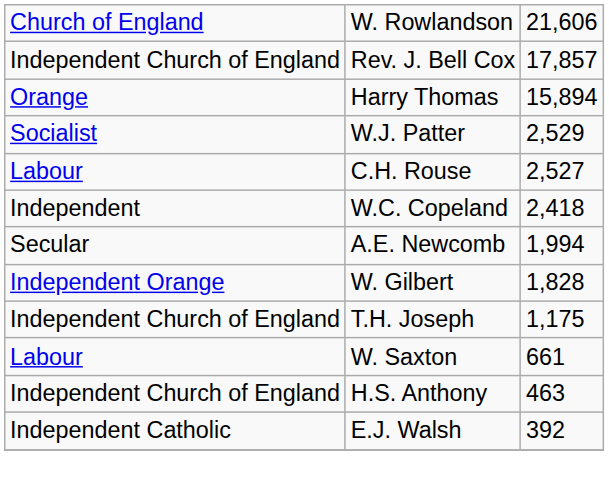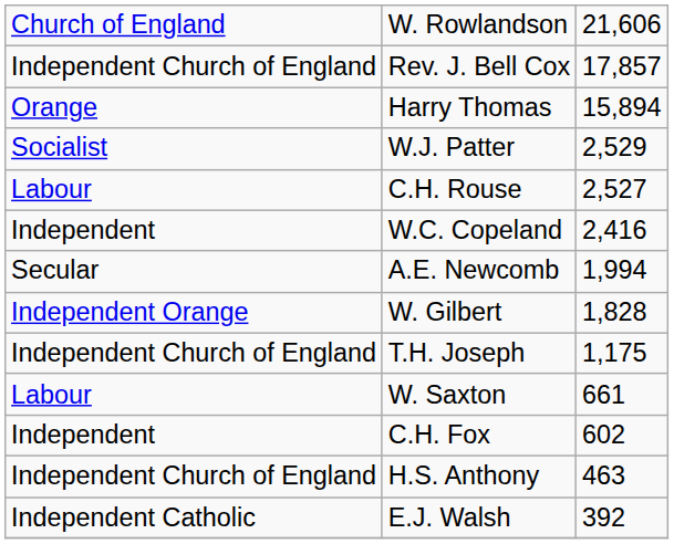 <table class="wikitable">
 <tr>
 <td><a href='#'>Church of England</a></td>
 <td>W. Rowlandson</td>
 <td>21,606</td>
 </tr>
 <tr>
 <td>Independent Church of England</td>
 <td>Rev. J. Bell Cox</td>
 <td>17,857</td>
 </tr>
 <tr>
 <td><a href='#'>Orange</a></td>
 <td>Harry Thomas</td>
 <td>15,894</td>
 </tr>
 <tr>
 <td><a href='#'>Socialist</a></td>
 <td>W.J. Patter</td>
 <td>2,529</td>
 </tr>
 <tr>
 <td><a href='#'>Labour</a></td>
 <td>C.H. Rouse</td>
 <td>2,527</td>
 </tr>
 <tr>
 <td>Independent</td>
 <td>W.C. Copeland</td>
-<td>2,418</td>
+<td>2,416</td>
 </tr>
 <tr>
 <td>Secular</td>
 <td>A.E. Newcomb</td>
 <td>1,994</td>
 </tr>
 <tr>
 <td><a href='#'>Independent Orange</a></td>
 <td>W. Gilbert</td>
 <td>1,828</td>
 </tr>
 <tr>
 <td>Independent Church of England</td>
 <td>T.H. Joseph</td>
 <td>1,175</td>
 </tr>
 <tr>
 <td><a href='#'>Labour</a></td>
 <td>W. Saxton</td>
 <td>661</td>
 </tr>
 <tr>
+<td>Independent</td>
+<td>C.H. Fox</td>
+<td>602</td>
+</tr>
+<tr>
 <td>Independent Church of England</td>
 <td>H.S. Anthony</td>
 <td>463</td>
 </tr>
 <tr>
 <td>Independent Catholic</td>
 <td>E.J. Walsh</td>
 <td>392</td>
 </tr>
 <tr>
 </tr>
 </table>
